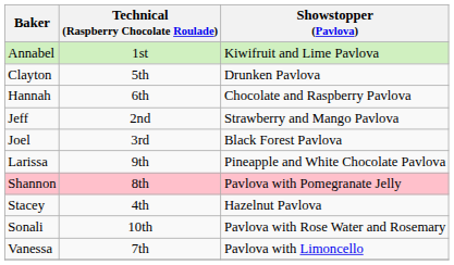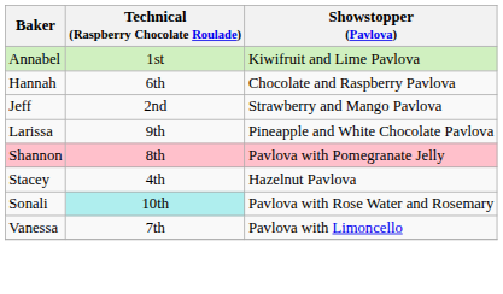 <table class="wikitable" style="text-align:center;">
 <tr>
 <th>Baker</th>
 <th>Technical<br><small>(Raspberry Chocolate <a href='#'>Roulade</a>)</small></th>
 <th>Showstopper<br><small>(<a href='#'>Pavlova</a>)</small></th>
 </tr>
 <tr style="background:#d0f0c0;">
 <td align="left">Annabel</td>
 <td>1st</td>
 <td align="left">Kiwifruit and Lime Pavlova</td>
 </tr>
 <tr>
-<td align="left">Clayton</td>
-<td>5th</td>
-<td align="left">Drunken Pavlova</td>
-</tr>
-<tr>
 <td align="left">Hannah</td>
 <td>6th</td>
 <td align="left">Chocolate and Raspberry Pavlova</td>
 </tr>
 <tr>
 <td align="left">Jeff</td>
 <td>2nd</td>
 <td align="left">Strawberry and Mango Pavlova</td>
-</tr>
-<tr>
-<td align="left">Joel</td>
-<td>3rd</td>
-<td align="left">Black Forest Pavlova</td>
 </tr>
 <tr>
 <td align="left">Larissa</td>
 <td>9th</td>
 <td align="left">Pineapple and White Chocolate Pavlova</td>
 </tr>
 <tr style="background:pink;">
 <td align="left">Shannon</td>
 <td>8th</td>
 <td align="left">Pavlova with Pomegranate Jelly</td>
 </tr>
 <tr>
 <td align="left">Stacey</td>
 <td>4th</td>
 <td align="left">Hazelnut Pavlova</td>
 </tr>
 <tr>
 <td align="left">Sonali</td>
-<td>10th</td>
+<td style="background: paleturquoise;">10th</td>
 <td align="left">Pavlova with Rose Water and Rosemary</td>
 </tr>
 <tr>
 <td align="left">Vanessa</td>
 <td>7th</td>
 <td align="left">Pavlova with <a href='#'>Limoncello</a></td>
 </tr>
 <tr>
 </tr>
 </table>
